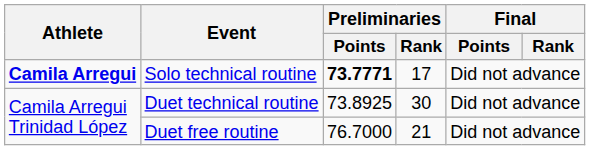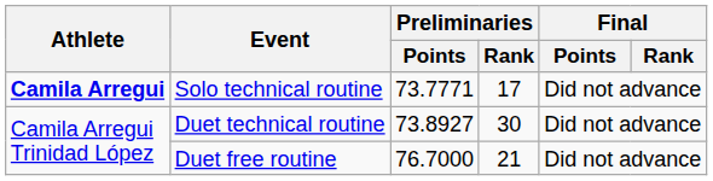 <table class=wikitable style=font-size:90%>
 <tr>
 <th rowspan=2>Athlete</th>
 <th rowspan=2>Event</th>
 <th colspan=2>Preliminaries</th>
 <th colspan=2>Final</th>
 </tr>
 <tr style=font-size:95%>
 <th>Points</th>
 <th>Rank</th>
 <th>Points</th>
 <th>Rank</th>
 </tr>
 <tr align=center>
 <td align=left><strong><a href='#'>Camila Arregui</a></strong></td>
 <td align=left><a href='#'>Solo technical routine</a></td>
-<td><strong>73.7771</strong></td>
+<td>73.7771</td>
 <td>17</td>
 <td colspan=2>Did not advance</td>
 </tr>
 <tr align=center>
 <td align=left rowspan=2><a href='#'>Camila Arregui</a><br><a href='#'>Trinidad López</a></td>
 <td align=left><a href='#'>Duet technical routine</a></td>
-<td>73.8925</td>
+<td>73.8927</td>
 <td>30</td>
 <td colspan=2>Did not advance</td>
 </tr>
 <tr align=center>
 <td align=left><a href='#'>Duet free routine</a></td>
 <td>76.7000</td>
 <td>21</td>
 <td colspan=2>Did not advance</td>
 </tr>
 </table>
